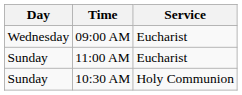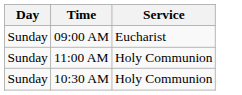 <table class="wikitable">
 <tr>
 <th>Day</th>
 <th>Time</th>
 <th>Service</th>
 </tr>
 <tr>
-<td>Wednesday</td>
+<td>Sunday</td>
 <td>09:00 AM</td>
 <td>Eucharist</td>
 </tr>
 <tr>
 <td>Sunday</td>
 <td>11:00 AM</td>
-<td>Eucharist</td>
+<td>Holy Communion</td>
 </tr>
 <tr>
 <td>Sunday</td>
 <td>10:30 AM</td>
 <td>Holy Communion</td>
 </tr>
 </table>
